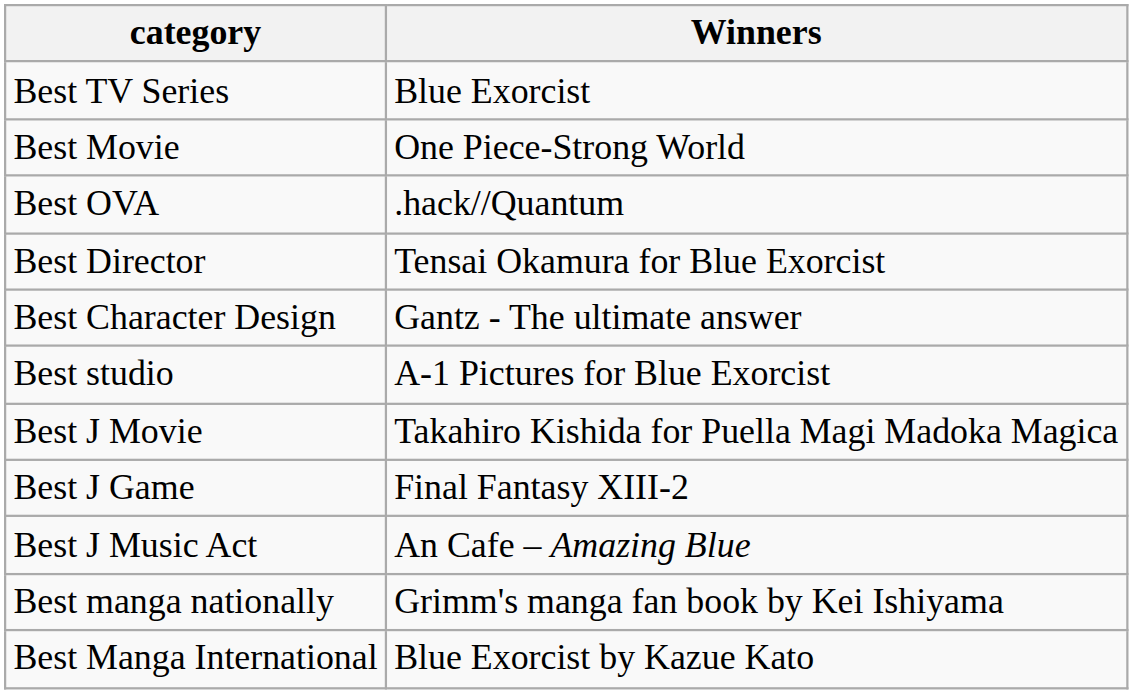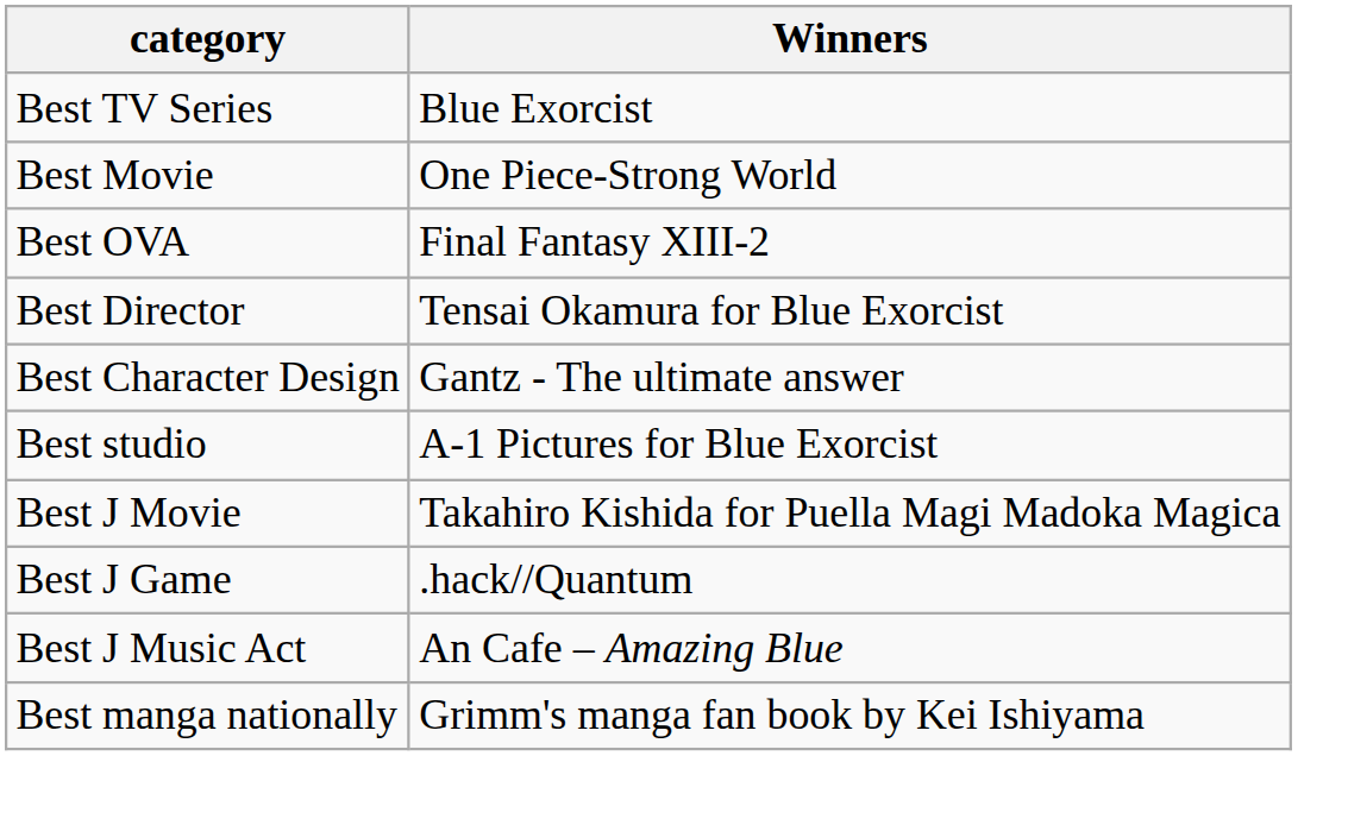 <table class="wikitable">
 <tr>
 <th>category</th>
 <th>Winners  </th>
 </tr>
 <tr>
 <td>Best TV Series</td>
 <td>Blue Exorcist</td>
 </tr>
 <tr>
 <td>Best Movie</td>
 <td>One Piece-Strong World</td>
 </tr>
 <tr>
 <td>Best OVA</td>
-<td>.hack//Quantum</td>
+<td>Final Fantasy XIII-2</td>
 </tr>
 <tr>
 <td>Best Director</td>
 <td>Tensai Okamura for Blue Exorcist</td>
 </tr>
 <tr>
 <td>Best Character Design</td>
 <td>Gantz - The ultimate answer</td>
 </tr>
 <tr>
 <td>Best studio</td>
 <td>A-1 Pictures for Blue Exorcist</td>
 </tr>
 <tr>
 <td>Best J Movie</td>
 <td>Takahiro Kishida for Puella Magi Madoka Magica</td>
 </tr>
 <tr>
 <td>Best J Game</td>
-<td>Final Fantasy XIII-2</td>
+<td>.hack//Quantum</td>
 </tr>
 <tr>
 <td>Best J Music Act</td>
 <td>An Cafe – <em>Amazing Blue</em></td>
 </tr>
 <tr>
 <td>Best manga nationally</td>
 <td>Grimm's manga fan book by Kei Ishiyama</td>
 </tr>
-<tr>
-<td>Best Manga International</td>
-<td>Blue Exorcist by Kazue Kato</td>
-</tr>
 </table>
